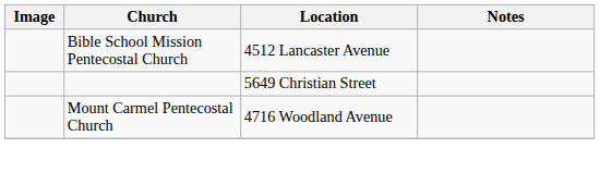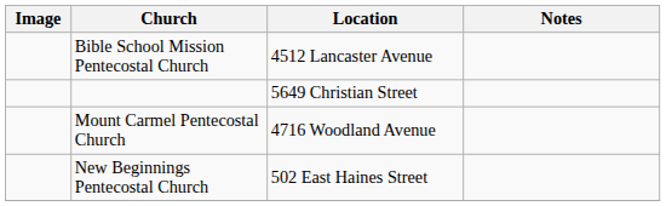 <table class="wikitable">
 <tr>
 <th width="10%">Image</th>
 <th width="30%">Church</th>
 <th width="30%">Location</th>
 <th width="30%">Notes</th>
 </tr>
 <tr>
 <td></td>
 <td>Bible School Mission Pentecostal Church</td>
 <td>4512 Lancaster Avenue</td>
 <td></td>
 </tr>
 <tr>
 <td></td>
 <td></td>
 <td>5649 Christian Street</td>
 <td></td>
 </tr>
 <tr>
 <td></td>
 <td>Mount Carmel Pentecostal Church</td>
 <td>4716 Woodland Avenue</td>
 <td></td>
 </tr>
 <tr>
+<td></td>
+<td>New Beginnings Pentecostal Church</td>
+<td>502 East Haines Street</td>
+<td></td>
+</tr>
+<tr>
 </tr>
 </table>
